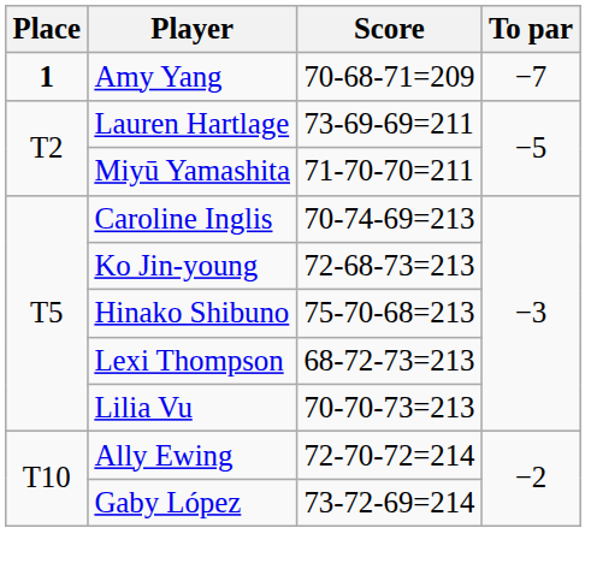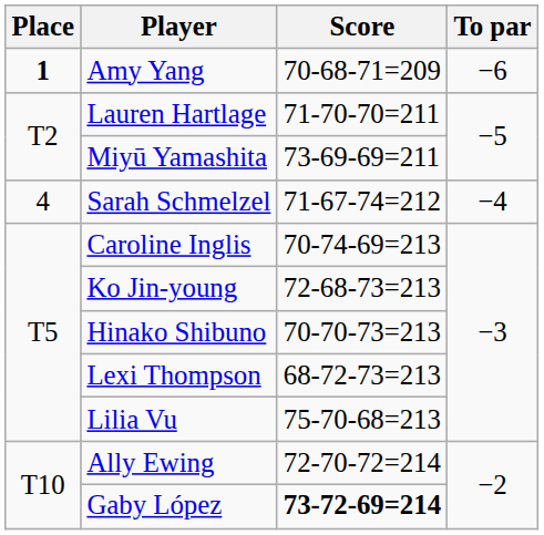 <table class="wikitable">
 <tr>
 <th>Place</th>
 <th>Player</th>
 <th>Score</th>
 <th>To par</th>
 </tr>
 <tr>
 <td align=center><strong>1</strong></td>
 <td> <a href='#'>Amy Yang</a></td>
 <td>70-68-71=209</td>
-<td align=center>−7</td>
+<td align=center>−6</td>
 </tr>
 <tr>
 <td rowspan=2 align=center>T2</td>
 <td> <a href='#'>Lauren Hartlage</a></td>
-<td>73-69-69=211</td>
+<td>71-70-70=211</td>
 <td rowspan=2  align=center>−5</td>
 </tr>
 <tr>
 <td> <a href='#'>Miyū Yamashita</a></td>
-<td>71-70-70=211</td>
+<td>73-69-69=211</td>
+</tr>
+<tr>
+<td align=center>4</td>
+<td> <a href='#'>Sarah Schmelzel</a></td>
+<td>71-67-74=212</td>
+<td align=center>−4</td>
 </tr>
 <tr>
 <td rowspan=5 align=center>T5</td>
 <td> <a href='#'>Caroline Inglis</a></td>
 <td>70-74-69=213</td>
 <td rowspan=5  align=center>−3</td>
 </tr>
 <tr>
 <td> <a href='#'>Ko Jin-young</a></td>
 <td>72-68-73=213</td>
 </tr>
 <tr>
 <td> <a href='#'>Hinako Shibuno</a></td>
-<td>75-70-68=213</td>
+<td>70-70-73=213</td>
 </tr>
 <tr>
 <td> <a href='#'>Lexi Thompson</a></td>
 <td>68-72-73=213</td>
 </tr>
 <tr>
 <td> <a href='#'>Lilia Vu</a></td>
-<td>70-70-73=213</td>
+<td>75-70-68=213</td>
 </tr>
 <tr>
 <td rowspan=2 align=center>T10</td>
 <td> <a href='#'>Ally Ewing</a></td>
 <td>72-70-72=214</td>
 <td rowspan=2  align=center>−2</td>
 </tr>
 <tr>
 <td> <a href='#'>Gaby López</a></td>
-<td>73-72-69=214</td>
+<td><strong>73-72-69=214</strong></td>
 </tr>
 </table>
